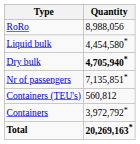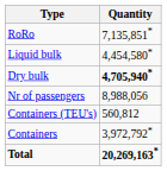 <table class="wikitable" border="3">
 <tr>
 <th>Type</th>
 <th>Quantity</th>
 </tr>
 <tr ---->
 <td><a href='#'>RoRo</a></td>
-<td>8,988,056</td>
+<td>7,135,851<sup>*</sup></td>
 </tr>
 <tr ---->
 <td><a href='#'>Liquid bulk</a></td>
 <td>4,454,580<sup>*</sup></td>
 </tr>
 <tr ---->
 <td><a href='#'>Dry bulk</a></td>
 <td><strong>4,705,940<sup>*</sup></strong></td>
 </tr>
 <tr ---->
 <td><a href='#'>Nr of passengers</a></td>
-<td>7,135,851<sup>*</sup></td>
+<td>8,988,056</td>
 </tr>
 <tr ---->
 <td><a href='#'>Containers (TEU's)</a></td>
 <td>560,812</td>
 </tr>
 <tr ---->
 <td><a href='#'>Containers</a></td>
 <td>3,972,792<sup>*</sup></td>
 </tr>
 <tr ---->
 <td><strong>Total</strong></td>
 <td><strong>20,269,163<sup>*</sup></strong></td>
 </tr>
 </table>
